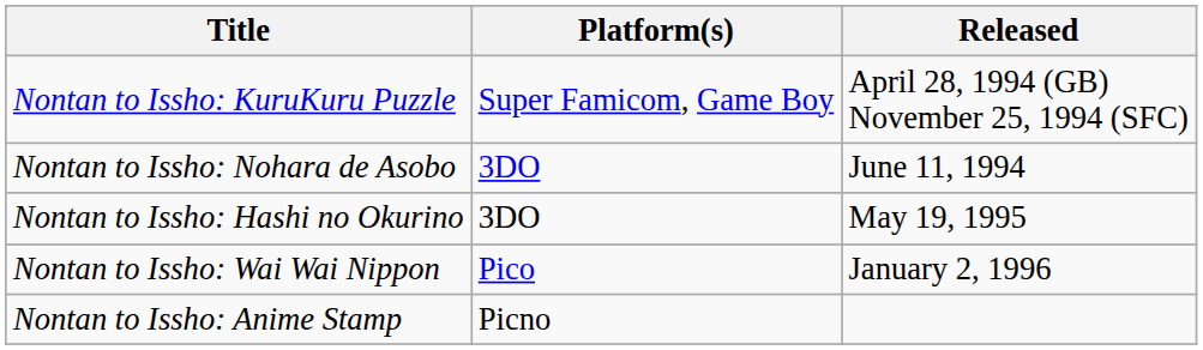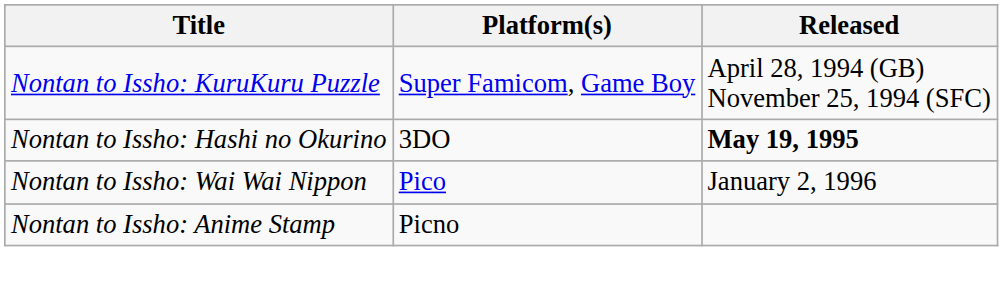 <table class="wikitable">
 <tr>
 <th>Title</th>
 <th>Platform(s)</th>
 <th>Released</th>
 </tr>
 <tr>
 <td><em><a href='#'>Nontan to Issho: KuruKuru Puzzle</a></em></td>
 <td><a href='#'>Super Famicom</a>, <a href='#'>Game Boy</a></td>
 <td>April 28, 1994 (GB)<br>November 25, 1994 (SFC)</td>
 </tr>
 <tr>
-<td><em>Nontan to Issho: Nohara de Asobo</em></td>
-<td><a href='#'>3DO</a></td>
-<td>June 11, 1994</td>
-</tr>
-<tr>
 <td><em>Nontan to Issho: Hashi no Okurino</em></td>
 <td>3DO</td>
-<td>May 19, 1995</td>
+<td><strong>May 19, 1995</strong></td>
 </tr>
 <tr>
 <td><em>Nontan to Issho: Wai Wai Nippon</em></td>
 <td><a href='#'>Pico</a></td>
 <td>January 2, 1996</td>
 </tr>
 <tr>
 <td><em>Nontan to Issho: Anime Stamp</em></td>
 <td>Picno</td>
 <td></td>
 </tr>
 </table>
